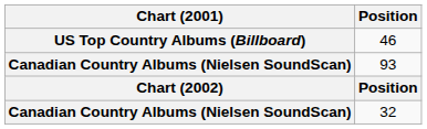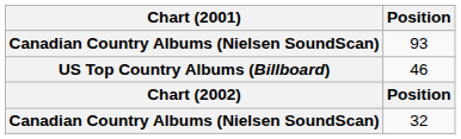 <table class="wikitable plainrowheaders" style="text-align:center">
 <tr>
 <th scope="col">Chart (2001)</th>
 <th scope="col">Position</th>
 </tr>
 <tr>
+<th scope="row">Canadian Country Albums (Nielsen SoundScan)</th>
+<td>93</td>
+</tr>
+<tr>
 <th scope="row">US Top Country Albums (<em>Billboard</em>)</th>
 <td>46</td>
-</tr>
-<tr>
-<th scope="row">Canadian Country Albums (Nielsen SoundScan)</th>
-<td>93</td>
 </tr>
 <tr>
 <th scope="col">Chart (2002)</th>
 <th scope="col">Position</th>
 </tr>
 <tr>
 <th scope="row">Canadian Country Albums (Nielsen SoundScan)</th>
 <td>32</td>
 </tr>
 </table>
